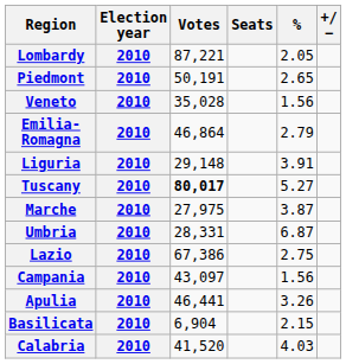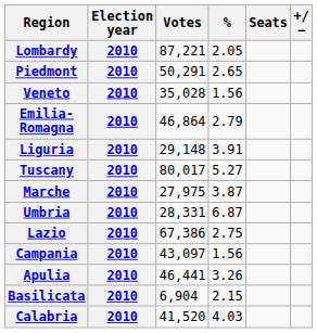 <table class="wikitable" style="width:50%; border:1px #AAAAFF solid">
 <tr>
 <th width="19%">Region</th>
 <th width="13%">Election year</th>
 <th width="16%">Votes</th>
+<th width="7%">%</th>
 <th width="1%">Seats</th>
-<th width="7%">%</th>
 <th width="6%">+/−</th>
 </tr>
 <tr>
 <th><a href='#'>Lombardy</a></th>
 <th><a href='#'>2010</a></th>
 <td>87,221</td>
+<td>2.05</td>
 <td></td>
-<td>2.05</td>
 <td></td>
 </tr>
 <tr>
 <th><a href='#'>Piedmont</a></th>
 <th><a href='#'>2010</a></th>
-<td>50,191</td>
+<td>50,291</td>
+<td>2.65</td>
 <td></td>
-<td>2.65</td>
 <td></td>
 </tr>
 <tr>
 <th><a href='#'>Veneto</a></th>
 <th><a href='#'>2010</a></th>
 <td>35,028</td>
+<td>1.56</td>
 <td></td>
-<td>1.56</td>
 <td></td>
 </tr>
 <tr>
 <th><a href='#'>Emilia-Romagna</a></th>
 <th><a href='#'>2010</a></th>
 <td>46,864</td>
+<td>2.79</td>
 <td></td>
-<td>2.79</td>
 <td></td>
 </tr>
 <tr>
 <th><a href='#'>Liguria</a></th>
 <th><a href='#'>2010</a></th>
 <td>29,148</td>
+<td>3.91</td>
 <td></td>
-<td>3.91</td>
 <td></td>
 </tr>
 <tr>
 <th><a href='#'>Tuscany</a></th>
 <th><a href='#'>2010</a></th>
-<td><strong>80,017</strong></td>
+<td>80,017</td>
+<td>5.27</td>
 <td></td>
-<td>5.27</td>
 <td></td>
 </tr>
 <tr>
 <th><a href='#'>Marche</a></th>
 <th><a href='#'>2010</a></th>
 <td>27,975</td>
+<td>3.87</td>
 <td></td>
-<td>3.87</td>
 <td></td>
 </tr>
 <tr>
 <th><a href='#'>Umbria</a></th>
 <th><a href='#'>2010</a></th>
 <td>28,331</td>
+<td>6.87</td>
 <td></td>
-<td>6.87</td>
 <td></td>
 </tr>
 <tr>
 <th><a href='#'>Lazio</a></th>
 <th><a href='#'>2010</a></th>
 <td>67,386</td>
+<td>2.75</td>
 <td></td>
-<td>2.75</td>
 <td></td>
 </tr>
 <tr>
 <th><a href='#'>Campania</a></th>
 <th><a href='#'>2010</a></th>
 <td>43,097</td>
+<td>1.56</td>
 <td></td>
-<td>1.56</td>
 <td></td>
 </tr>
 <tr>
 <th><a href='#'>Apulia</a></th>
 <th><a href='#'>2010</a></th>
 <td>46,441</td>
+<td>3.26</td>
 <td></td>
-<td>3.26</td>
 <td></td>
 </tr>
 <tr>
 <th><a href='#'>Basilicata</a></th>
 <th><a href='#'>2010</a></th>
 <td>6,904</td>
+<td>2.15</td>
 <td></td>
-<td>2.15</td>
 <td></td>
 </tr>
 <tr>
 <th><a href='#'>Calabria</a></th>
 <th><a href='#'>2010</a></th>
 <td>41,520</td>
+<td>4.03</td>
 <td></td>
-<td>4.03</td>
 <td></td>
 </tr>
 </table>
